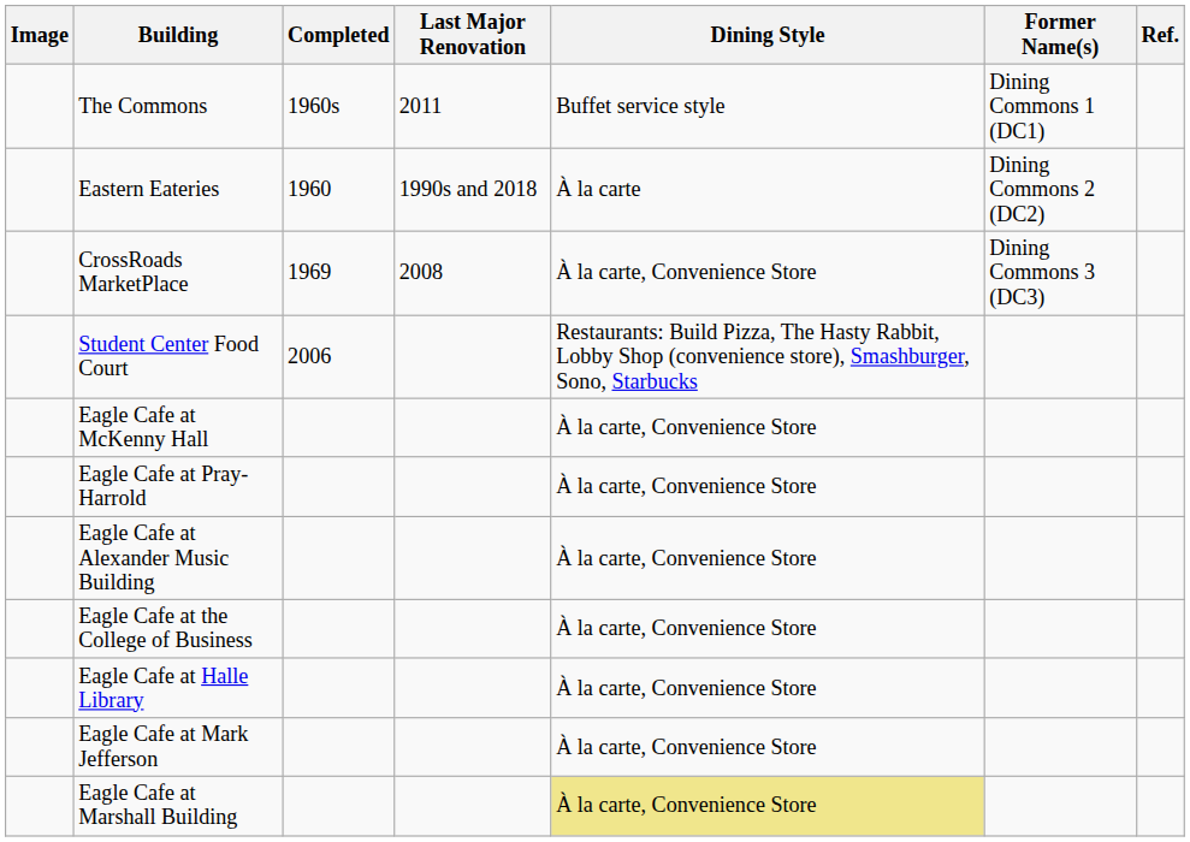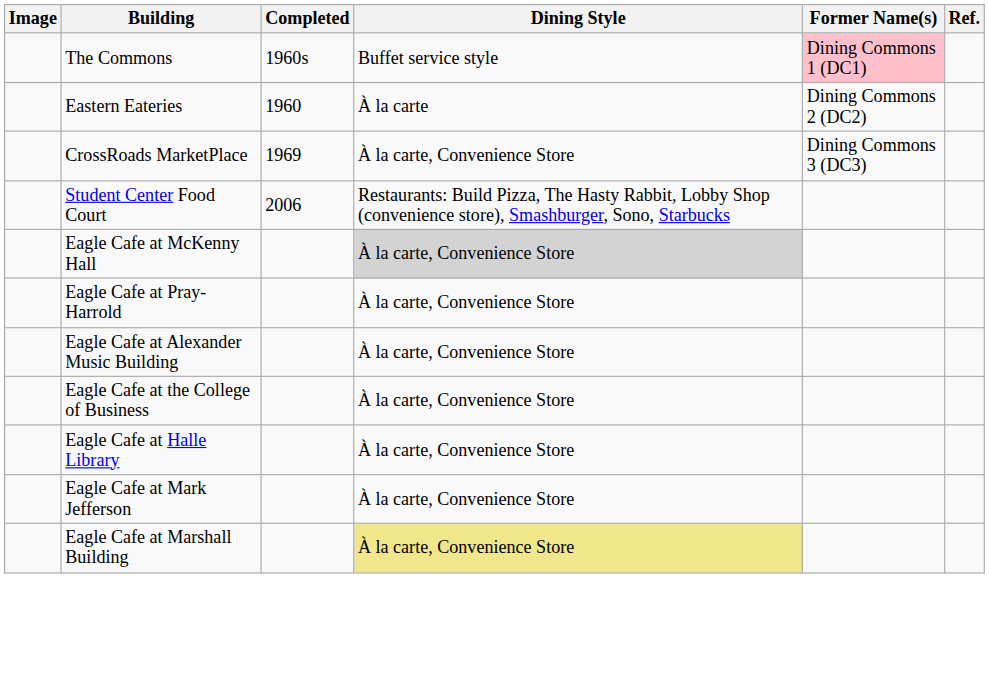 <table class="wikitable sortable">
 <tr>
 <th class="unsortable">Image</th>
 <th>Building</th>
 <th>Completed</th>
-<th>Last Major Renovation</th>
 <th>Dining Style</th>
 <th>Former Name(s)</th>
 <th>Ref.</th>
 </tr>
 <tr>
 <td></td>
 <td>The Commons</td>
 <td>1960s</td>
-<td>2011</td>
 <td>Buffet service style</td>
-<td>Dining Commons 1 (DC1)</td>
+<td style="background: pink;">Dining Commons 1 (DC1)</td>
 <td></td>
 </tr>
 <tr>
 <td></td>
 <td>Eastern Eateries</td>
 <td>1960</td>
-<td>1990s and 2018</td>
 <td>À la carte</td>
 <td>Dining Commons 2 (DC2)</td>
 <td></td>
 </tr>
 <tr>
 <td></td>
 <td>CrossRoads MarketPlace</td>
 <td>1969</td>
-<td>2008</td>
 <td>À la carte, Convenience Store</td>
 <td>Dining Commons 3 (DC3)</td>
 <td></td>
 </tr>
 <tr>
 <td></td>
 <td><a href='#'>Student Center</a> Food Court</td>
 <td>2006</td>
-<td></td>
 <td>Restaurants: Build Pizza, The Hasty Rabbit, Lobby Shop (convenience store), <a href='#'>Smashburger</a>, Sono, <a href='#'>Starbucks</a></td>
 <td></td>
 <td></td>
 </tr>
 <tr>
 <td></td>
 <td>Eagle Cafe at McKenny Hall</td>
 <td></td>
-<td></td>
-<td>À la carte, Convenience Store</td>
+<td style="background: lightgrey;">À la carte, Convenience Store</td>
 <td></td>
 <td></td>
 </tr>
 <tr>
 <td></td>
 <td>Eagle Cafe at Pray-Harrold</td>
-<td></td>
 <td></td>
 <td>À la carte, Convenience Store</td>
 <td></td>
 <td></td>
 </tr>
 <tr>
 <td></td>
 <td>Eagle Cafe at Alexander Music Building</td>
 <td></td>
-<td></td>
 <td>À la carte, Convenience Store</td>
 <td></td>
 <td></td>
 </tr>
 <tr>
 <td></td>
 <td>Eagle Cafe at the College of Business</td>
-<td></td>
 <td></td>
 <td>À la carte, Convenience Store</td>
 <td></td>
 <td></td>
 </tr>
 <tr>
 <td></td>
 <td>Eagle Cafe at <a href='#'>Halle Library</a></td>
 <td></td>
-<td></td>
 <td>À la carte, Convenience Store</td>
 <td></td>
 <td></td>
 </tr>
 <tr>
 <td></td>
 <td>Eagle Cafe at Mark Jefferson</td>
-<td></td>
 <td></td>
 <td>À la carte, Convenience Store</td>
 <td></td>
 <td></td>
 </tr>
 <tr>
 <td></td>
 <td>Eagle Cafe at Marshall Building</td>
 <td></td>
-<td></td>
 <td style="background: khaki;">À la carte, Convenience Store</td>
 <td></td>
 <td></td>
 </tr>
 </table>
